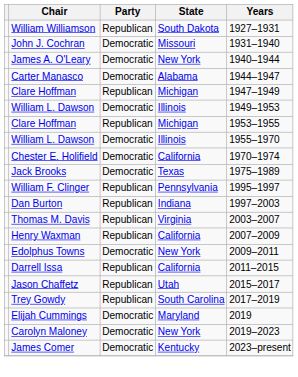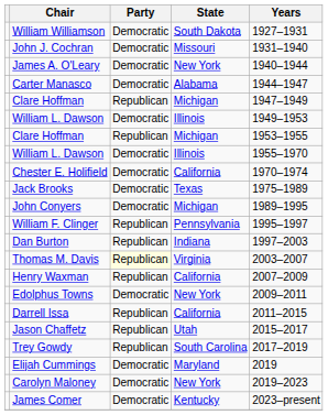 <table class=wikitable>
 <tr>
 <th></th>
 <th>Chair</th>
 <th>Party</th>
 <th>State</th>
 <th>Years</th>
 </tr>
 <tr>
 <td></td>
 <td><a href='#'>William Williamson</a></td>
-<td>Republican</td>
+<td>Democratic</td>
 <td><a href='#'>South Dakota</a></td>
 <td>1927–1931</td>
 </tr>
 <tr>
 <td></td>
 <td><a href='#'>John J. Cochran</a></td>
 <td>Democratic</td>
 <td><a href='#'>Missouri</a></td>
 <td>1931–1940</td>
 </tr>
 <tr>
 <td></td>
 <td><a href='#'>James A. O'Leary</a></td>
 <td>Democratic</td>
 <td><a href='#'>New York</a></td>
 <td>1940–1944</td>
 </tr>
 <tr>
 <td></td>
 <td><a href='#'>Carter Manasco</a></td>
 <td>Democratic</td>
 <td><a href='#'>Alabama</a></td>
 <td>1944–1947</td>
 </tr>
 <tr>
 <td></td>
 <td><a href='#'>Clare Hoffman</a></td>
 <td>Republican</td>
 <td><a href='#'>Michigan</a></td>
 <td>1947–1949</td>
 </tr>
 <tr>
 <td></td>
 <td><a href='#'>William L. Dawson</a></td>
 <td>Democratic</td>
 <td><a href='#'>Illinois</a></td>
 <td>1949–1953</td>
 </tr>
 <tr>
 <td></td>
 <td><a href='#'>Clare Hoffman</a></td>
 <td>Republican</td>
 <td><a href='#'>Michigan</a></td>
 <td>1953–1955</td>
 </tr>
 <tr>
 <td></td>
 <td><a href='#'>William L. Dawson</a></td>
 <td>Democratic</td>
 <td><a href='#'>Illinois</a></td>
 <td>1955–1970</td>
 </tr>
 <tr>
 <td></td>
 <td><a href='#'>Chester E. Holifield</a></td>
 <td>Democratic</td>
 <td><a href='#'>California</a></td>
 <td>1970–1974</td>
 </tr>
 <tr>
 <td></td>
 <td><a href='#'>Jack Brooks</a></td>
 <td>Democratic</td>
 <td><a href='#'>Texas</a></td>
 <td>1975–1989</td>
 </tr>
 <tr>
 <td></td>
+<td><a href='#'>John Conyers</a></td>
+<td>Democratic</td>
+<td><a href='#'>Michigan</a></td>
+<td>1989–1995</td>
+</tr>
+<tr>
+<td></td>
 <td><a href='#'>William F. Clinger</a></td>
 <td>Republican</td>
 <td><a href='#'>Pennsylvania</a></td>
 <td>1995–1997</td>
 </tr>
 <tr>
 <td></td>
 <td><a href='#'>Dan Burton</a></td>
 <td>Republican</td>
 <td><a href='#'>Indiana</a></td>
 <td>1997–2003</td>
 </tr>
 <tr>
 <td></td>
 <td><a href='#'>Thomas M. Davis</a></td>
-<td>Republican</td>
+<td style="background: lightyellow;">Republican</td>
 <td><a href='#'>Virginia</a></td>
 <td>2003–2007</td>
 </tr>
 <tr>
 <td></td>
 <td><a href='#'>Henry Waxman</a></td>
 <td>Republican</td>
 <td><a href='#'>California</a></td>
 <td>2007–2009</td>
 </tr>
 <tr>
 <td></td>
 <td><a href='#'>Edolphus Towns</a></td>
 <td>Democratic</td>
 <td><a href='#'>New York</a></td>
 <td>2009–2011</td>
 </tr>
 <tr>
 <td></td>
 <td><a href='#'>Darrell Issa</a></td>
 <td>Republican</td>
 <td><a href='#'>California</a></td>
 <td>2011–2015</td>
 </tr>
 <tr>
 <td></td>
 <td><a href='#'>Jason Chaffetz</a></td>
 <td>Republican</td>
 <td><a href='#'>Utah</a></td>
 <td>2015–2017</td>
 </tr>
 <tr>
 <td></td>
 <td><a href='#'>Trey Gowdy</a></td>
 <td>Republican</td>
 <td><a href='#'>South Carolina</a></td>
 <td>2017–2019</td>
 </tr>
 <tr>
 <td></td>
 <td><a href='#'>Elijah Cummings</a></td>
 <td>Democratic</td>
 <td><a href='#'>Maryland</a></td>
 <td>2019</td>
 </tr>
 <tr>
 <td></td>
 <td><a href='#'>Carolyn Maloney</a></td>
 <td>Democratic</td>
 <td><a href='#'>New York</a></td>
 <td>2019–2023</td>
 </tr>
 <tr>
 <td></td>
 <td><a href='#'>James Comer</a></td>
 <td>Democratic</td>
 <td><a href='#'>Kentucky</a></td>
 <td>2023–present</td>
 </tr>
 <tr>
 </tr>
 </table>
